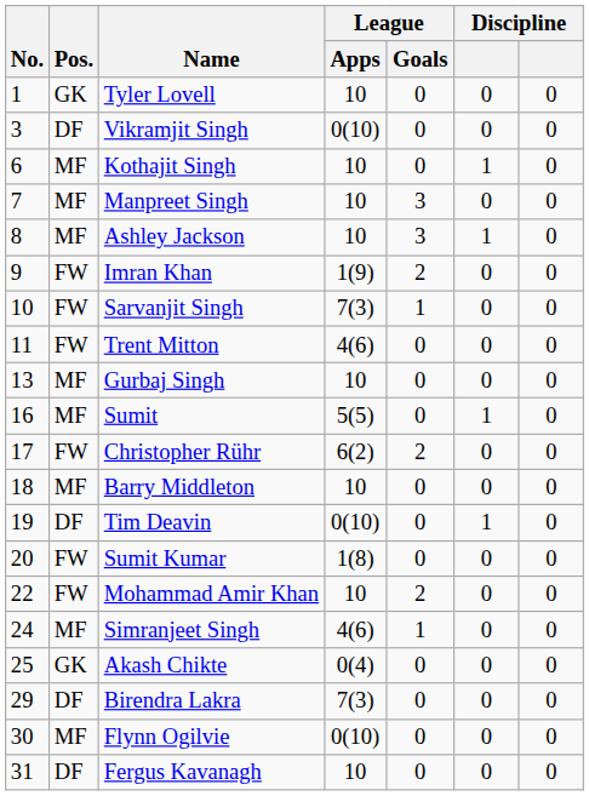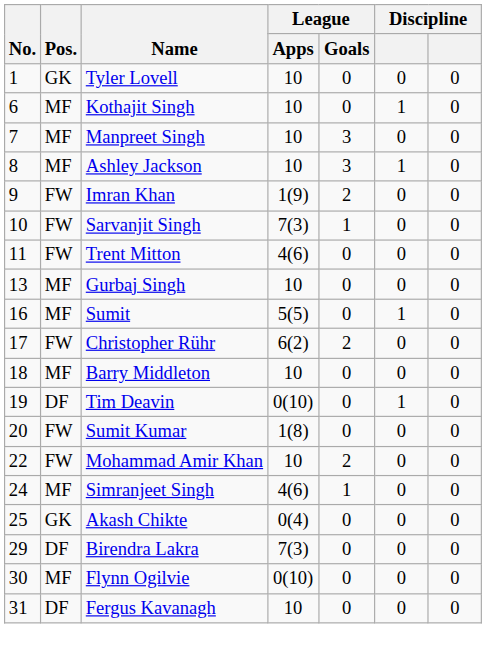 <table class="wikitable" style="text-align:center">
 <tr>
 <th rowspan="2" valign="bottom">No.</th>
 <th rowspan="2" valign="bottom">Pos.</th>
 <th rowspan="2" valign="bottom">Name</th>
 <th colspan="2" width="85">League</th>
 <th colspan="2" width="85">Discipline</th>
 </tr>
 <tr>
 <th>Apps</th>
 <th>Goals</th>
 <th></th>
 <th></th>
 </tr>
 <tr>
 <td align="left">1</td>
 <td align="left">GK</td>
 <td align="left"> <a href='#'>Tyler Lovell</a></td>
 <td>10</td>
-<td>0</td>
-<td>0</td>
-<td>0</td>
-</tr>
-<tr>
-<td align="left">3</td>
-<td align="left">DF</td>
-<td align="left"> <a href='#'>Vikramjit Singh</a></td>
-<td>0(10)</td>
 <td>0</td>
 <td>0</td>
 <td>0</td>
 </tr>
 <tr>
 <td align="left">6</td>
 <td align="left">MF</td>
 <td align="left"> <a href='#'>Kothajit Singh</a></td>
 <td>10</td>
 <td>0</td>
 <td>1</td>
 <td>0</td>
 </tr>
 <tr>
 <td align="left">7</td>
 <td align="left">MF</td>
 <td align="left"> <a href='#'>Manpreet Singh</a></td>
 <td>10</td>
 <td>3</td>
 <td>0</td>
 <td>0</td>
 </tr>
 <tr>
 <td align="left">8</td>
 <td align="left">MF</td>
 <td align="left"> <a href='#'>Ashley Jackson</a></td>
 <td>10</td>
 <td>3</td>
 <td>1</td>
 <td>0</td>
 </tr>
 <tr>
 <td align="left">9</td>
 <td align="left">FW</td>
 <td align="left"> <a href='#'>Imran Khan</a></td>
 <td>1(9)</td>
 <td>2</td>
 <td>0</td>
 <td>0</td>
 </tr>
 <tr>
 <td align="left">10</td>
 <td align="left">FW</td>
 <td align="left"> <a href='#'>Sarvanjit Singh</a></td>
 <td>7(3)</td>
 <td>1</td>
 <td>0</td>
 <td>0</td>
 </tr>
 <tr>
 <td align="left">11</td>
 <td align="left">FW</td>
 <td align="left"> <a href='#'>Trent Mitton</a></td>
 <td>4(6)</td>
 <td>0</td>
 <td>0</td>
 <td>0</td>
 </tr>
 <tr>
 <td align="left">13</td>
 <td align="left">MF</td>
 <td align="left"> <a href='#'>Gurbaj Singh</a></td>
 <td>10</td>
 <td>0</td>
 <td>0</td>
 <td>0</td>
 </tr>
 <tr>
 <td align="left">16</td>
 <td align="left">MF</td>
 <td align="left"> <a href='#'>Sumit</a></td>
 <td>5(5)</td>
 <td>0</td>
 <td>1</td>
 <td>0</td>
 </tr>
 <tr>
 <td align="left">17</td>
 <td align="left">FW</td>
 <td align="left"> <a href='#'>Christopher Rühr</a></td>
 <td>6(2)</td>
 <td>2</td>
 <td>0</td>
 <td>0</td>
 </tr>
 <tr>
 <td align="left">18</td>
 <td align="left">MF</td>
 <td align="left"> <a href='#'>Barry Middleton</a></td>
 <td>10</td>
 <td>0</td>
 <td>0</td>
 <td>0</td>
 </tr>
 <tr>
 <td align="left">19</td>
 <td align="left">DF</td>
 <td align="left"> <a href='#'>Tim Deavin</a></td>
 <td>0(10)</td>
 <td>0</td>
 <td>1</td>
 <td>0</td>
 </tr>
 <tr>
 <td align="left">20</td>
 <td align="left">FW</td>
 <td align="left"> <a href='#'>Sumit Kumar</a></td>
 <td>1(8)</td>
 <td>0</td>
 <td>0</td>
 <td>0</td>
 </tr>
 <tr>
 <td align="left">22</td>
 <td align="left">FW</td>
 <td align="left"> <a href='#'>Mohammad Amir Khan</a></td>
 <td>10</td>
 <td>2</td>
 <td>0</td>
 <td>0</td>
 </tr>
 <tr>
 <td align="left">24</td>
 <td align="left">MF</td>
 <td align="left"> <a href='#'>Simranjeet Singh</a></td>
 <td>4(6)</td>
 <td>1</td>
 <td>0</td>
 <td>0</td>
 </tr>
 <tr>
 <td align="left">25</td>
 <td align="left">GK</td>
 <td align="left"> <a href='#'>Akash Chikte</a></td>
 <td>0(4)</td>
 <td>0</td>
 <td>0</td>
 <td>0</td>
 </tr>
 <tr>
 <td align="left">29</td>
 <td align="left">DF</td>
 <td align="left"> <a href='#'>Birendra Lakra</a></td>
 <td>7(3)</td>
 <td>0</td>
 <td>0</td>
 <td>0</td>
 </tr>
 <tr>
 <td align="left">30</td>
 <td align="left">MF</td>
 <td align="left"> <a href='#'>Flynn Ogilvie</a></td>
 <td>0(10)</td>
 <td>0</td>
 <td>0</td>
 <td>0</td>
 </tr>
 <tr>
 <td align="left">31</td>
 <td align="left">DF</td>
 <td align="left"> <a href='#'>Fergus Kavanagh</a></td>
 <td>10</td>
 <td>0</td>
 <td>0</td>
 <td>0</td>
 </tr>
 </table>
